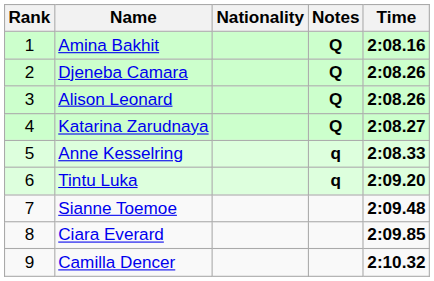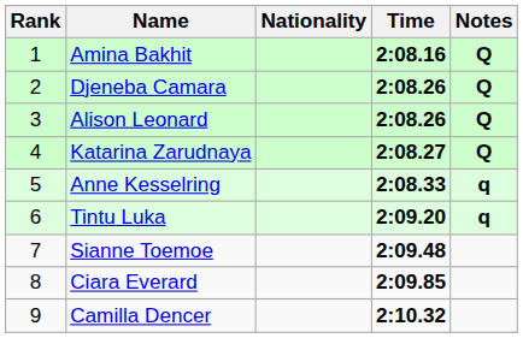 <table class="wikitable sortable" style="text-align:center">
 <tr>
 <th>Rank</th>
 <th>Name</th>
 <th>Nationality</th>
+<th>Time</th>
 <th>Notes</th>
-<th>Time</th>
 </tr>
 <tr bgcolor=ccffcc>
 <td>1</td>
 <td align=left><a href='#'>Amina Bakhit</a></td>
 <td align=left></td>
+<td><strong>2:08.16</strong></td>
 <td><strong>Q</strong></td>
-<td><strong>2:08.16</strong></td>
 </tr>
 <tr bgcolor=ccffcc>
 <td>2</td>
 <td align=left><a href='#'>Djeneba Camara</a></td>
 <td align=left></td>
+<td><strong>2:08.26</strong></td>
 <td><strong>Q</strong></td>
-<td><strong>2:08.26</strong></td>
 </tr>
 <tr bgcolor=ccffcc>
 <td>3</td>
 <td align=left><a href='#'>Alison Leonard</a></td>
 <td align=left></td>
+<td><strong>2:08.26</strong></td>
 <td><strong>Q</strong></td>
-<td><strong>2:08.26</strong></td>
 </tr>
 <tr bgcolor=ccffcc>
 <td>4</td>
 <td align=left><a href='#'>Katarina Zarudnaya</a></td>
 <td align=left></td>
+<td><strong>2:08.27</strong></td>
 <td><strong>Q</strong></td>
-<td><strong>2:08.27</strong></td>
 </tr>
 <tr bgcolor=ddffdd>
 <td>5</td>
 <td align=left><a href='#'>Anne Kesselring</a></td>
 <td align=left></td>
+<td><strong>2:08.33</strong></td>
 <td><strong>q</strong></td>
-<td><strong>2:08.33</strong></td>
 </tr>
 <tr bgcolor=ddffdd>
 <td>6</td>
 <td align=left><a href='#'>Tintu Luka</a></td>
 <td align=left></td>
+<td><strong>2:09.20</strong></td>
 <td><strong>q</strong></td>
-<td><strong>2:09.20</strong></td>
 </tr>
 <tr>
 <td>7</td>
 <td align=left><a href='#'>Sianne Toemoe</a></td>
 <td align=left></td>
+<td><strong>2:09.48</strong></td>
 <td></td>
-<td><strong>2:09.48</strong></td>
 </tr>
 <tr>
 <td>8</td>
 <td align=left><a href='#'>Ciara Everard</a></td>
 <td align=left></td>
+<td><strong>2:09.85</strong></td>
 <td></td>
-<td><strong>2:09.85</strong></td>
 </tr>
 <tr>
 <td>9</td>
 <td align=left><a href='#'>Camilla Dencer</a></td>
 <td align=left></td>
+<td><strong>2:10.32</strong></td>
 <td></td>
-<td><strong>2:10.32</strong></td>
 </tr>
 </table>
